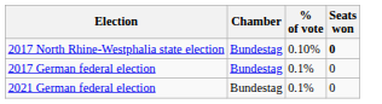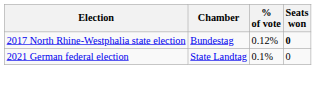 <table class="wikitable">
 <tr>
 <th>Election</th>
 <th>Chamber</th>
 <th>%<br>of vote</th>
 <th>Seats<br>won</th>
 </tr>
 <tr>
 <td style="vertical-align:top;"><a href='#'>2017 North Rhine-Westphalia state election</a></td>
 <td><a href='#'>Bundestag</a></td>
-<td> 0.10%</td>
+<td> 0.12%</td>
 <td><strong>0</strong></td>
 </tr>
 <tr>
-<td style="vertical-align:top;"><a href='#'>2017 German federal election</a></td>
-<td><a href='#'>Bundestag</a></td>
-<td> 0.1%</td>
-<td>0</td>
-</tr>
-<tr>
 <td><a href='#'>2021 German federal election</a></td>
-<td>Bundestag</td>
+<td><a href='#'>State Landtag</a></td>
 <td> 0.1%</td>
 <td>0</td>
 </tr>
 </table>
